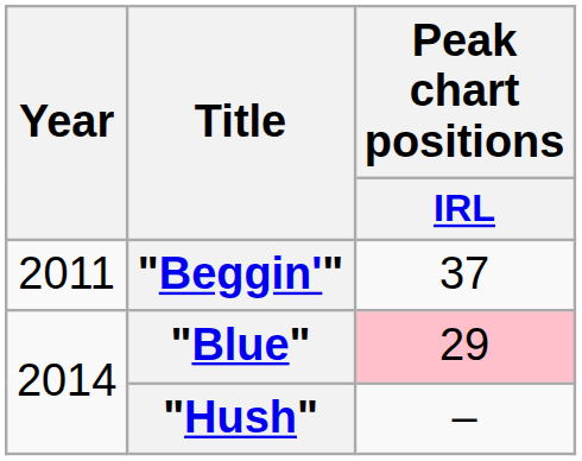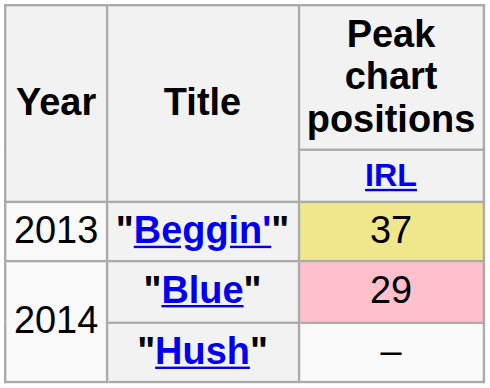 <table class="wikitable plainrowheaders" style="text-align:center;" border="1">
 <tr>
 <th scope="col" rowspan="2">Year</th>
 <th scope="col" rowspan="2">Title</th>
 <th>Peak chart positions</th>
 </tr>
 <tr>
 <th scope="col" style="width:3em;font-size:85%;"><a href='#'>IRL</a><br></th>
 </tr>
 <tr>
-<td rowspan="1">2011</td>
+<td rowspan="1">2013</td>
 <th scope="row">"<a href='#'>Beggin'</a>"</th>
-<td>37</td>
+<td style="background: khaki;">37</td>
 </tr>
 <tr>
 <td rowspan="2">2014</td>
 <th scope="row">"<a href='#'>Blue</a>"</th>
 <td style="background: pink;">29</td>
 </tr>
 <tr>
 <th scope="row">"<a href='#'>Hush</a>"</th>
 <td>–</td>
 </tr>
 </table>
